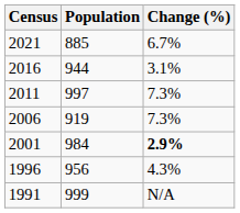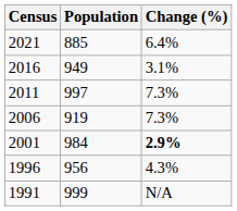 <table class="wikitable">
 <tr>
 <th>Census</th>
 <th>Population</th>
 <th>Change (%)</th>
 </tr>
 <tr>
 <td>2021</td>
 <td>885</td>
-<td> 6.7%</td>
+<td> 6.4%</td>
 </tr>
 <tr>
 <td>2016</td>
-<td>944</td>
+<td>949</td>
 <td> 3.1%</td>
 </tr>
 <tr>
 <td>2011</td>
 <td>997</td>
 <td> 7.3%</td>
 </tr>
 <tr>
 <td>2006</td>
 <td>919</td>
 <td> 7.3%</td>
 </tr>
 <tr>
 <td>2001</td>
 <td>984</td>
 <td><strong> 2.9%</strong></td>
 </tr>
 <tr>
 <td>1996</td>
 <td>956</td>
 <td> 4.3%</td>
 </tr>
 <tr>
 <td>1991</td>
 <td>999</td>
 <td>N/A</td>
 </tr>
 </table>
